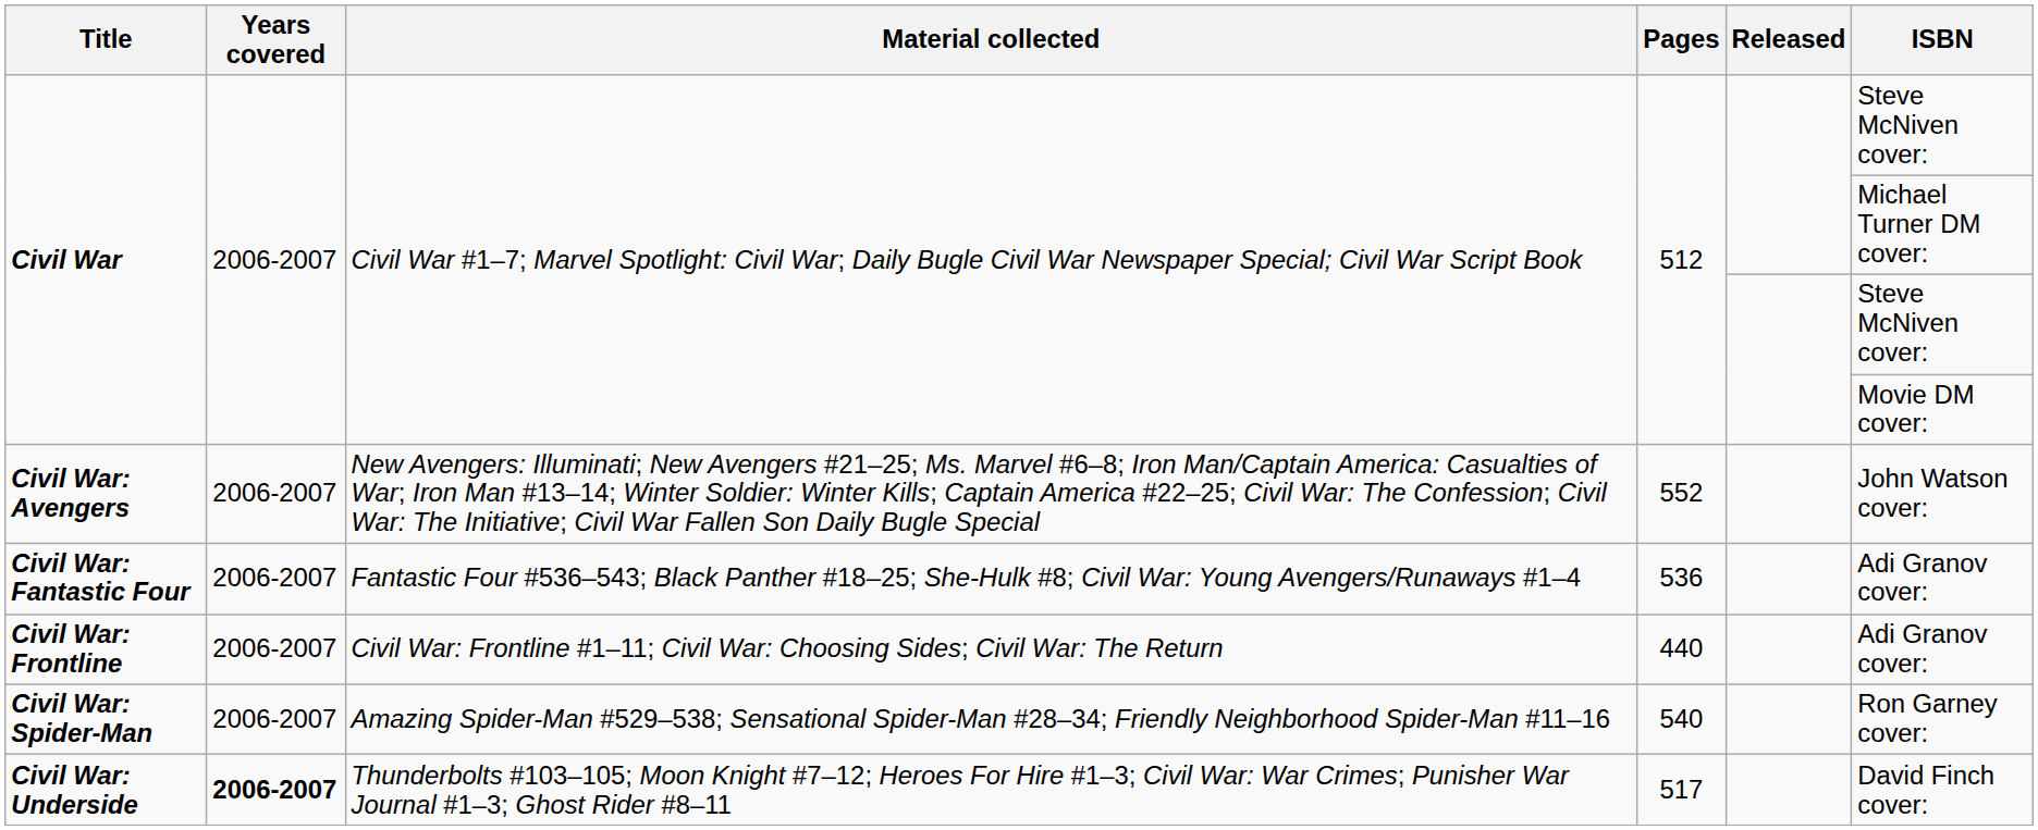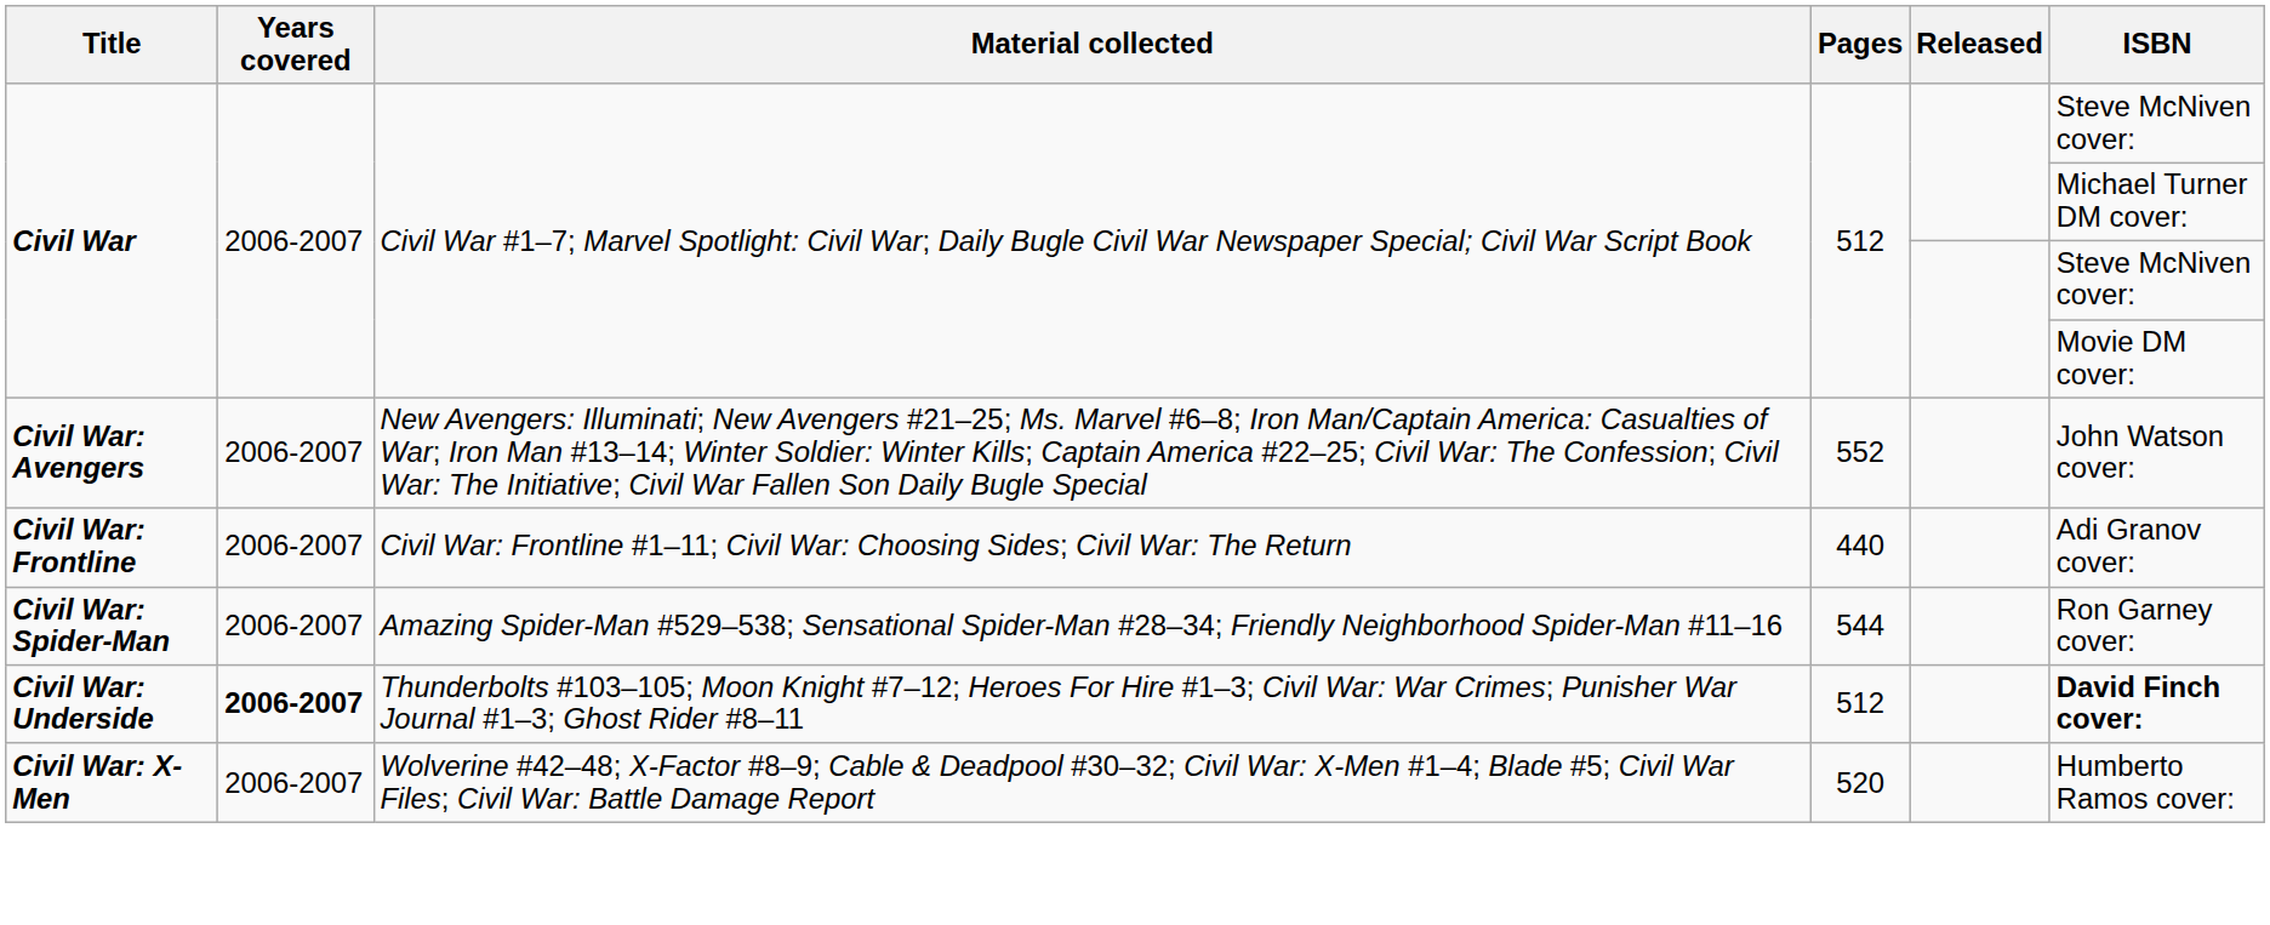 <table class="wikitable sortable" width=99%>
 <tr>
 <th>Title</th>
 <th>Years covered</th>
 <th class="unsortable">Material collected</th>
 <th>Pages</th>
 <th>Released</th>
 <th class="unsortable">ISBN</th>
 </tr>
 <tr>
 <td rowspan=4><strong><em>Civil War</em></strong></td>
 <td rowspan=4>2006-2007</td>
 <td rowspan=4><em>Civil War</em> #1–7; <em>Marvel Spotlight: Civil War</em>; <em>Daily Bugle Civil War Newspaper Special; Civil War Script Book</em></td>
 <td style="text-align: center;" rowspan=4>512</td>
 <td rowspan=2></td>
 <td>Steve McNiven cover: </td>
 </tr>
 <tr>
 <td>Michael Turner DM cover: </td>
 </tr>
 <tr>
 <td rowspan=2></td>
 <td>Steve McNiven cover: </td>
 </tr>
 <tr>
 <td>Movie DM cover: </td>
 </tr>
 <tr>
 <td><strong><em>Civil War: Avengers</em></strong></td>
 <td>2006-2007</td>
 <td><em>New Avengers: Illuminati</em>; <em>New Avengers</em> #21–25; <em>Ms. Marvel</em> #6–8; <em>Iron Man/Captain America: Casualties of War</em>; <em>Iron Man</em> #13–14; <em>Winter Soldier: Winter Kills</em>; <em>Captain America</em> #22–25; <em>Civil War: The Confession</em>; <em>Civil War: The Initiative</em>; <em>Civil War Fallen Son Daily Bugle Special</em></td>
 <td style="text-align: center;">552</td>
 <td></td>
 <td>John Watson cover: </td>
 </tr>
 <tr>
-<td><strong><em>Civil War: Fantastic Four</em></strong></td>
-<td>2006-2007</td>
-<td><em>Fantastic Four</em> #536–543; <em>Black Panther</em> #18–25; <em>She-Hulk</em> #8; <em>Civil War: Young Avengers/Runaways</em> #1–4</td>
-<td style="text-align: center;">536</td>
-<td></td>
-<td>Adi Granov cover: </td>
-</tr>
-<tr>
 <td><strong><em>Civil War: Frontline</em></strong></td>
 <td>2006-2007</td>
 <td><em>Civil War: Frontline</em> #1–11; <em>Civil War: Choosing Sides</em>; <em>Civil War: The Return</em></td>
 <td style="text-align: center;">440</td>
 <td></td>
 <td>Adi Granov cover: </td>
 </tr>
 <tr>
 <td><strong><em>Civil War: Spider-Man</em></strong></td>
 <td>2006-2007</td>
 <td><em>Amazing Spider-Man</em> #529–538; <em>Sensational Spider-Man</em> #28–34; <em>Friendly Neighborhood Spider-Man</em> #11–16</td>
-<td style="text-align: center;">540</td>
+<td style="text-align: center;">544</td>
 <td></td>
 <td>Ron Garney cover: </td>
 </tr>
 <tr>
 <td><strong><em>Civil War: Underside</em></strong></td>
 <td><strong>2006-2007</strong></td>
 <td><em>Thunderbolts</em> #103–105; <em>Moon Knight</em> #7–12; <em>Heroes For Hire</em> #1–3; <em>Civil War: War Crimes</em>; <em>Punisher War Journal</em> #1–3; <em>Ghost Rider</em> #8–11</td>
-<td style="text-align: center;">517</td>
+<td style="text-align: center;">512</td>
 <td></td>
-<td>David Finch cover: </td>
+<td><strong>David Finch cover: </strong></td>
+</tr>
+<tr>
+<td><strong><em>Civil War: X-Men</em></strong></td>
+<td>2006-2007</td>
+<td><em>Wolverine</em> #42–48; <em>X-Factor</em> #8–9; <em>Cable & Deadpool</em> #30–32; <em>Civil War: X-Men</em> #1–4; <em>Blade</em> #5; <em>Civil War Files</em>; <em>Civil War: Battle Damage Report</em></td>
+<td style="text-align: center;">520</td>
+<td></td>
+<td>Humberto Ramos cover: </td>
 </tr>
 </table>
